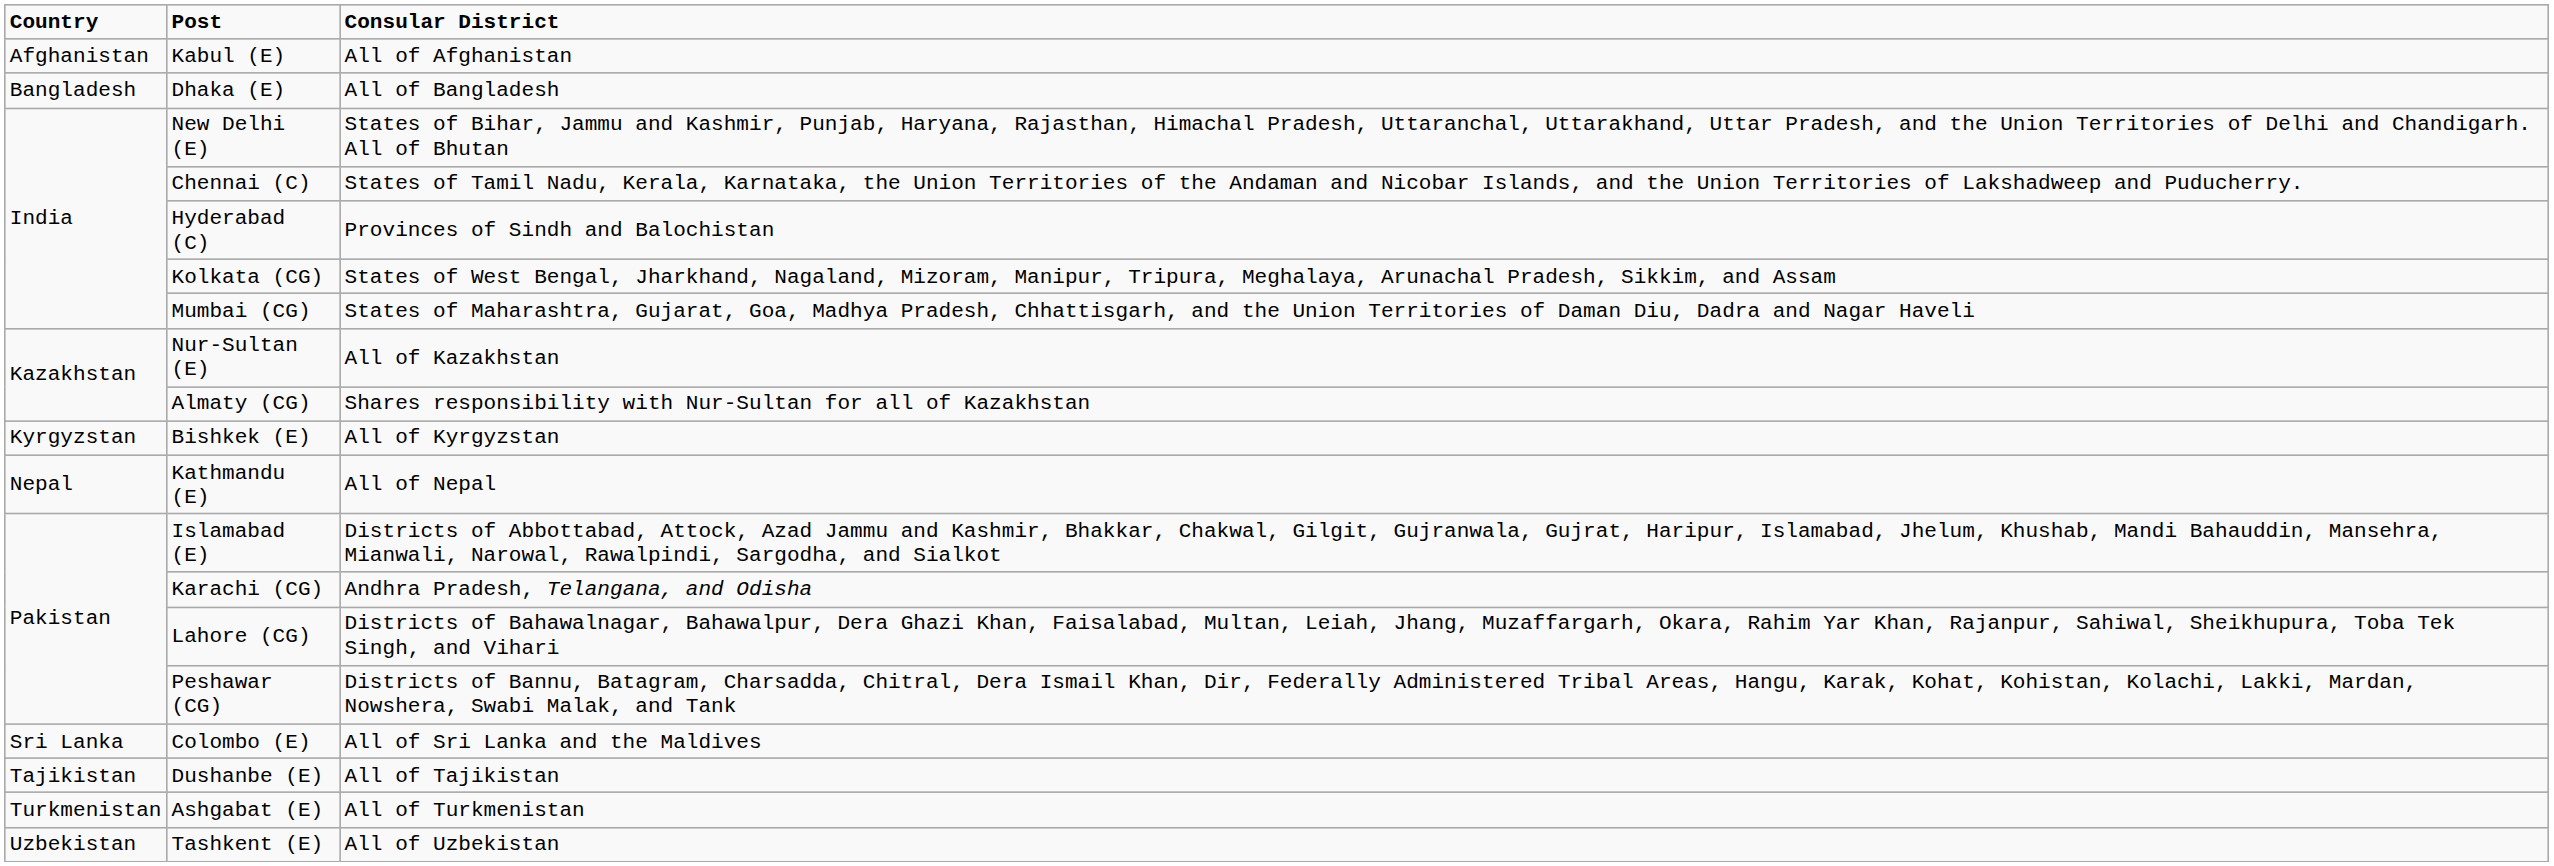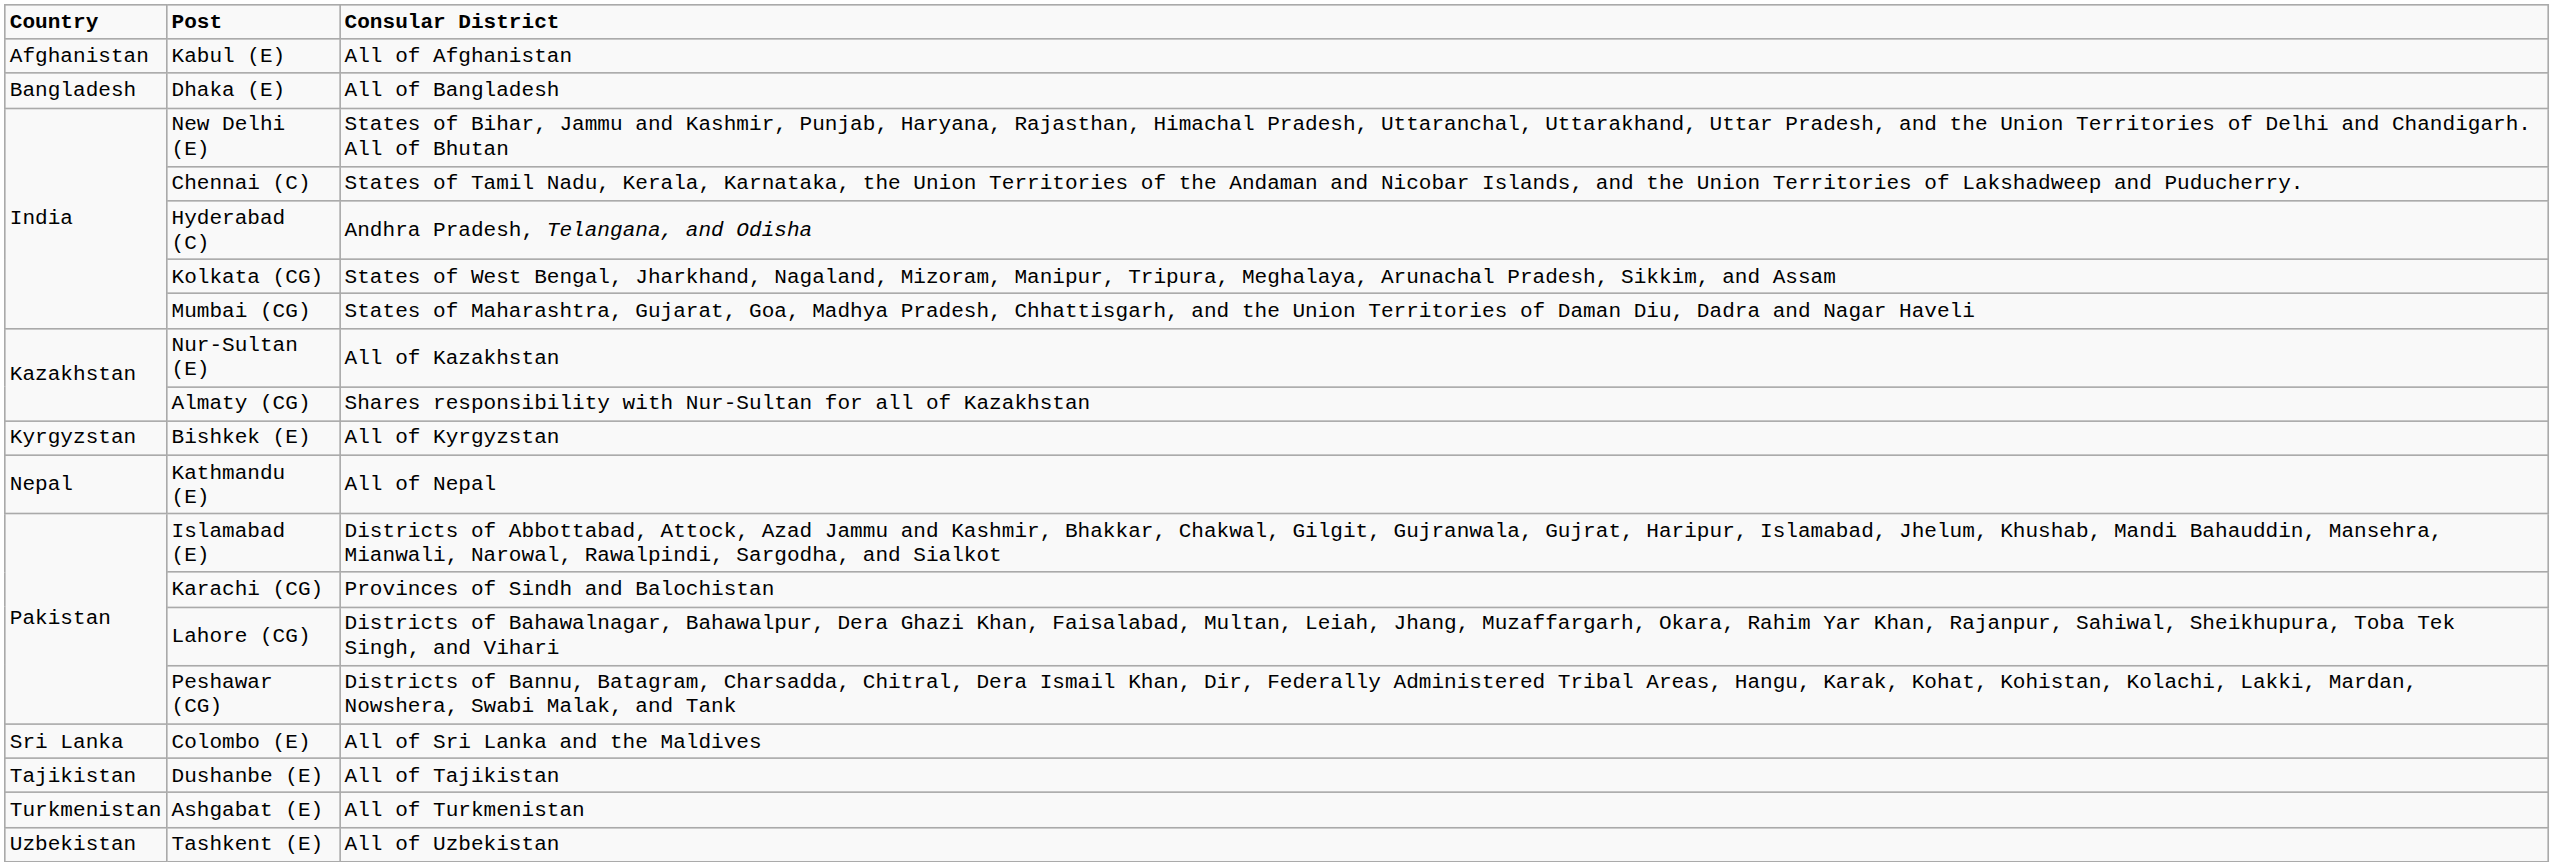 <table class="wikitable">
 <tr>
 <td><strong> Country</strong></td>
 <td><strong>  Post</strong></td>
 <td><strong>Consular District</strong></td>
 </tr>
 <tr>
 <td>Afghanistan</td>
 <td>Kabul (E)</td>
 <td>All of Afghanistan</td>
 </tr>
 <tr>
 <td>Bangladesh</td>
 <td>Dhaka (E)</td>
 <td>All of Bangladesh</td>
 </tr>
 <tr>
 <td rowspan="5">India</td>
 <td>New Delhi (E)</td>
 <td>States of Bihar, Jammu and Kashmir, Punjab, Haryana, Rajasthan, Himachal Pradesh, Uttaranchal, Uttarakhand, Uttar Pradesh, and the Union Territories of Delhi and Chandigarh. All of Bhutan</td>
 </tr>
 <tr>
 <td>Chennai (C)</td>
 <td>States of Tamil Nadu, Kerala, Karnataka, the Union Territories of the Andaman and Nicobar Islands, and the Union Territories of Lakshadweep and Puducherry.</td>
 </tr>
 <tr>
 <td>Hyderabad (C)</td>
-<td>Provinces of Sindh and Balochistan</td>
+<td>Andhra Pradesh, <em>Telangana, and Odisha</em></td>
 </tr>
 <tr>
 <td>Kolkata (CG)</td>
 <td>States of West Bengal, Jharkhand, Nagaland, Mizoram, Manipur, Tripura, Meghalaya, Arunachal Pradesh, Sikkim, and Assam</td>
 </tr>
 <tr>
 <td>Mumbai (CG)</td>
 <td>States of Maharashtra, Gujarat, Goa, Madhya Pradesh, Chhattisgarh, and the Union Territories of Daman Diu, Dadra and Nagar Haveli</td>
 </tr>
 <tr>
 <td rowspan="2">Kazakhstan</td>
 <td>Nur-Sultan (E)</td>
 <td>All of Kazakhstan</td>
 </tr>
 <tr>
 <td>Almaty (CG)</td>
 <td>Shares responsibility with Nur-Sultan for all of Kazakhstan</td>
 </tr>
 <tr>
 <td>Kyrgyzstan</td>
 <td>Bishkek (E)</td>
 <td>All of Kyrgyzstan</td>
 </tr>
 <tr>
 <td>Nepal</td>
 <td>Kathmandu (E)</td>
 <td>All of Nepal</td>
 </tr>
 <tr>
 <td rowspan="4">Pakistan</td>
 <td>Islamabad (E)</td>
 <td>Districts of Abbottabad, Attock, Azad Jammu and Kashmir, Bhakkar, Chakwal, Gilgit, Gujranwala, Gujrat, Haripur, Islamabad, Jhelum, Khushab, Mandi Bahauddin, Mansehra, Mianwali, Narowal, Rawalpindi, Sargodha, and Sialkot</td>
 </tr>
 <tr>
 <td>Karachi (CG)</td>
-<td>Andhra Pradesh, <em>Telangana, and Odisha</em></td>
+<td>Provinces of Sindh and Balochistan</td>
 </tr>
 <tr>
 <td>Lahore (CG)</td>
 <td>Districts of Bahawalnagar, Bahawalpur, Dera Ghazi Khan, Faisalabad, Multan, Leiah, Jhang, Muzaffargarh, Okara, Rahim Yar Khan, Rajanpur, Sahiwal, Sheikhupura, Toba Tek Singh, and Vihari</td>
 </tr>
 <tr>
 <td>Peshawar (CG)</td>
 <td>Districts of Bannu, Batagram, Charsadda, Chitral, Dera Ismail Khan, Dir, Federally Administered Tribal Areas, Hangu, Karak, Kohat, Kohistan, Kolachi, Lakki, Mardan, Nowshera, Swabi Malak, and Tank</td>
 </tr>
 <tr>
 <td>Sri Lanka</td>
 <td>Colombo (E)</td>
 <td>All of Sri Lanka and the Maldives</td>
 </tr>
 <tr>
 <td>Tajikistan</td>
 <td>Dushanbe (E)</td>
 <td>All of Tajikistan</td>
 </tr>
 <tr>
 <td>Turkmenistan</td>
 <td>Ashgabat (E)</td>
 <td>All of Turkmenistan</td>
 </tr>
 <tr>
 <td>Uzbekistan</td>
 <td>Tashkent (E)</td>
 <td>All of Uzbekistan</td>
 </tr>
 </table>
